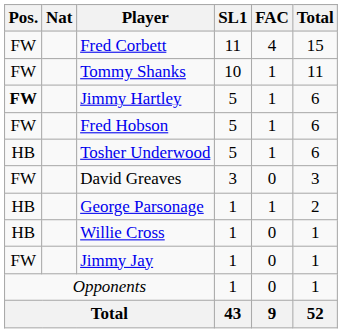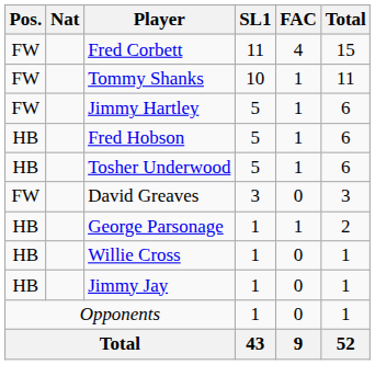 <table class="wikitable"  style="text-align:center; border:1px #aaa solid;">
 <tr>
 <th>Pos.</th>
 <th>Nat</th>
 <th>Player</th>
 <th>SL1</th>
 <th>FAC</th>
 <th>Total</th>
 </tr>
 <tr>
 <td>FW</td>
 <td></td>
 <td style="text-align:left;"><a href='#'>Fred Corbett</a></td>
 <td>11</td>
 <td>4</td>
 <td>15</td>
 </tr>
 <tr>
 <td>FW</td>
 <td></td>
 <td style="text-align:left;"><a href='#'>Tommy Shanks</a></td>
 <td>10</td>
 <td>1</td>
 <td>11</td>
 </tr>
 <tr>
-<td><strong>FW</strong></td>
+<td>FW</td>
 <td></td>
 <td style="text-align:left;"><a href='#'>Jimmy Hartley</a></td>
 <td>5</td>
 <td>1</td>
 <td>6</td>
 </tr>
 <tr>
-<td>FW</td>
+<td>HB</td>
 <td></td>
 <td style="text-align:left;"><a href='#'>Fred Hobson</a></td>
 <td>5</td>
 <td>1</td>
 <td>6</td>
 </tr>
 <tr>
 <td>HB</td>
 <td></td>
 <td style="text-align:left;"><a href='#'>Tosher Underwood</a></td>
 <td>5</td>
 <td>1</td>
 <td>6</td>
 </tr>
 <tr>
 <td>FW</td>
 <td></td>
 <td style="text-align:left;">David Greaves</td>
 <td>3</td>
 <td>0</td>
 <td>3</td>
 </tr>
 <tr>
 <td>HB</td>
 <td></td>
 <td style="text-align:left;"><a href='#'>George Parsonage</a></td>
 <td>1</td>
 <td>1</td>
 <td>2</td>
 </tr>
 <tr>
 <td>HB</td>
 <td></td>
 <td style="text-align:left;"><a href='#'>Willie Cross</a></td>
 <td>1</td>
 <td>0</td>
 <td>1</td>
 </tr>
 <tr>
-<td>FW</td>
+<td>HB</td>
 <td></td>
 <td style="text-align:left;"><a href='#'>Jimmy Jay</a></td>
 <td>1</td>
 <td>0</td>
 <td>1</td>
 </tr>
 <tr>
 <td colspan="3"><em>Opponents</em></td>
 <td>1</td>
 <td>0</td>
 <td>1</td>
 </tr>
 <tr>
 <th colspan="3">Total</th>
 <th>43</th>
 <th>9</th>
 <th>52</th>
 </tr>
 </table>
